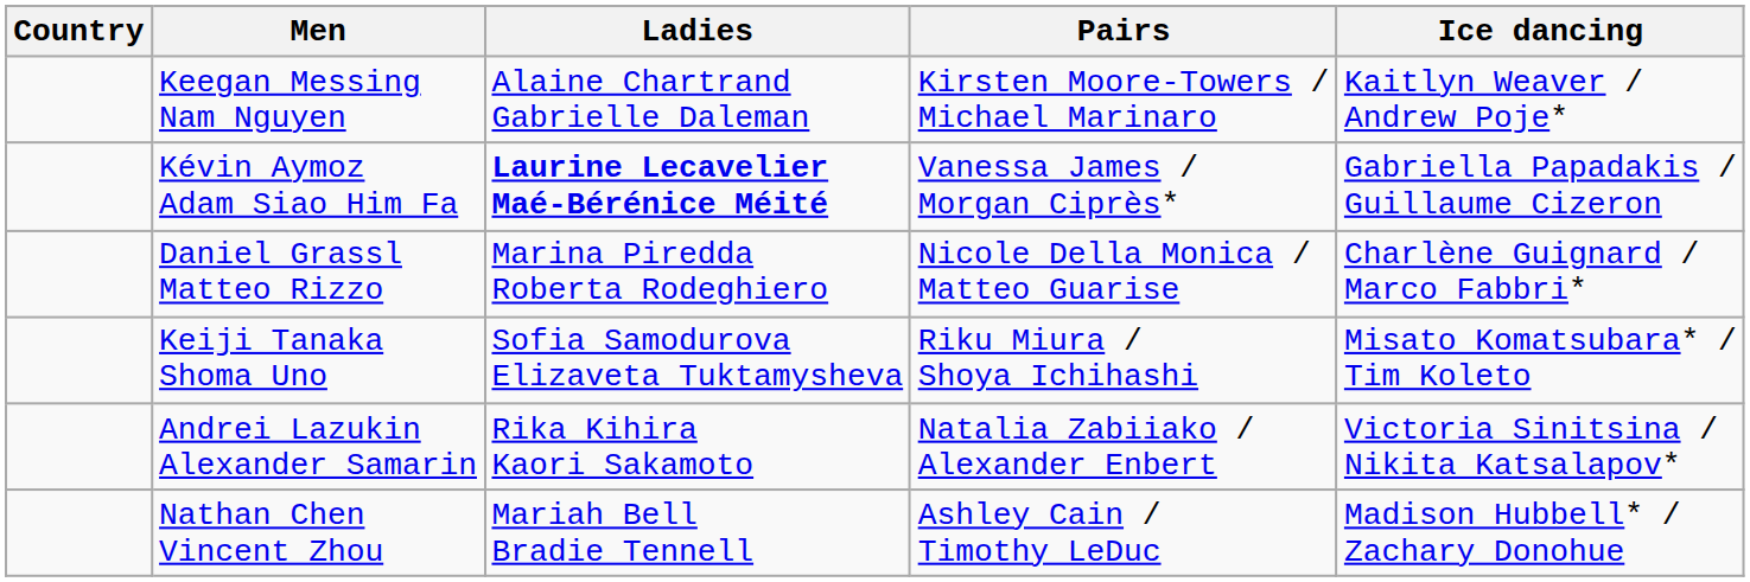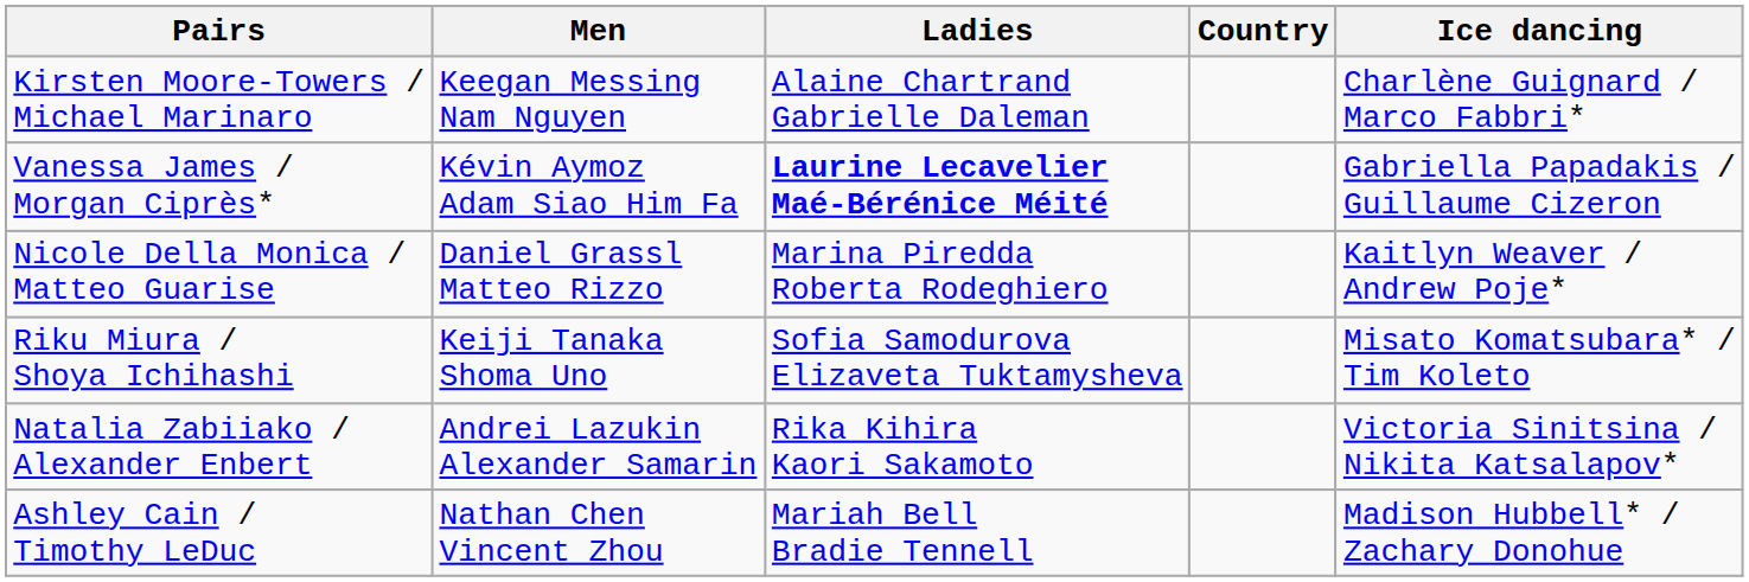 <table class="wikitable">
 <tr>
-<th>Country</th>
+<th>Pairs</th>
 <th>Men</th>
 <th>Ladies</th>
-<th>Pairs</th>
+<th>Country</th>
 <th>Ice dancing</th>
 </tr>
 <tr>
-<td></td>
+<td><a href='#'>Kirsten Moore-Towers</a> /<br> <a href='#'>Michael Marinaro</a></td>
 <td><a href='#'>Keegan Messing</a><br><a href='#'>Nam Nguyen</a></td>
 <td><a href='#'>Alaine Chartrand</a><br><a href='#'>Gabrielle Daleman</a></td>
-<td><a href='#'>Kirsten Moore-Towers</a> /<br> <a href='#'>Michael Marinaro</a></td>
+<td></td>
+<td><a href='#'>Charlène Guignard</a> /<br> <a href='#'>Marco Fabbri</a>*</td>
+</tr>
+<tr>
+<td><a href='#'>Vanessa James</a> /<br> <a href='#'>Morgan Ciprès</a>*</td>
+<td><a href='#'>Kévin Aymoz</a><br><a href='#'>Adam Siao Him Fa</a></td>
+<td><strong><a href='#'>Laurine Lecavelier</a><br><a href='#'>Maé-Bérénice Méité</a></strong></td>
+<td></td>
+<td><a href='#'>Gabriella Papadakis</a> /<br> <a href='#'>Guillaume Cizeron</a></td>
+</tr>
+<tr>
+<td><a href='#'>Nicole Della Monica</a> /<br> <a href='#'>Matteo Guarise</a></td>
+<td><a href='#'>Daniel Grassl</a><br><a href='#'>Matteo Rizzo</a></td>
+<td><a href='#'>Marina Piredda</a><br><a href='#'>Roberta Rodeghiero</a></td>
+<td></td>
 <td><a href='#'>Kaitlyn Weaver</a> /<br> <a href='#'>Andrew Poje</a>*</td>
 </tr>
 <tr>
-<td></td>
-<td><a href='#'>Kévin Aymoz</a><br><a href='#'>Adam Siao Him Fa</a></td>
-<td><strong><a href='#'>Laurine Lecavelier</a><br><a href='#'>Maé-Bérénice Méité</a></strong></td>
-<td><a href='#'>Vanessa James</a> /<br> <a href='#'>Morgan Ciprès</a>*</td>
-<td><a href='#'>Gabriella Papadakis</a> /<br> <a href='#'>Guillaume Cizeron</a></td>
-</tr>
-<tr>
-<td></td>
-<td><a href='#'>Daniel Grassl</a><br><a href='#'>Matteo Rizzo</a></td>
-<td><a href='#'>Marina Piredda</a><br><a href='#'>Roberta Rodeghiero</a></td>
-<td><a href='#'>Nicole Della Monica</a> /<br> <a href='#'>Matteo Guarise</a></td>
-<td><a href='#'>Charlène Guignard</a> /<br> <a href='#'>Marco Fabbri</a>*</td>
-</tr>
-<tr>
-<td></td>
+<td><a href='#'>Riku Miura</a> /<br> <a href='#'>Shoya Ichihashi</a></td>
 <td><a href='#'>Keiji Tanaka</a><br><a href='#'>Shoma Uno</a></td>
 <td><a href='#'>Sofia Samodurova</a> <br> <a href='#'>Elizaveta Tuktamysheva</a></td>
-<td><a href='#'>Riku Miura</a> /<br> <a href='#'>Shoya Ichihashi</a></td>
+<td></td>
 <td><a href='#'>Misato Komatsubara</a>* /<br> <a href='#'>Tim Koleto</a></td>
 </tr>
 <tr>
-<td></td>
+<td><a href='#'>Natalia Zabiiako</a> /<br> <a href='#'>Alexander Enbert</a></td>
 <td><a href='#'>Andrei Lazukin</a> <br> <a href='#'>Alexander Samarin</a></td>
 <td><a href='#'>Rika Kihira</a><br><a href='#'>Kaori Sakamoto</a></td>
-<td><a href='#'>Natalia Zabiiako</a> /<br> <a href='#'>Alexander Enbert</a></td>
+<td></td>
 <td><a href='#'>Victoria Sinitsina</a>  /<br> <a href='#'>Nikita Katsalapov</a>*</td>
 </tr>
 <tr>
-<td></td>
+<td><a href='#'>Ashley Cain</a> /<br> <a href='#'>Timothy LeDuc</a></td>
 <td><a href='#'>Nathan Chen</a><br><a href='#'>Vincent Zhou</a></td>
 <td><a href='#'>Mariah Bell</a><br><a href='#'>Bradie Tennell</a></td>
-<td><a href='#'>Ashley Cain</a> /<br> <a href='#'>Timothy LeDuc</a></td>
+<td></td>
 <td><a href='#'>Madison Hubbell</a>* /<br> <a href='#'>Zachary Donohue</a></td>
 </tr>
 </table>
